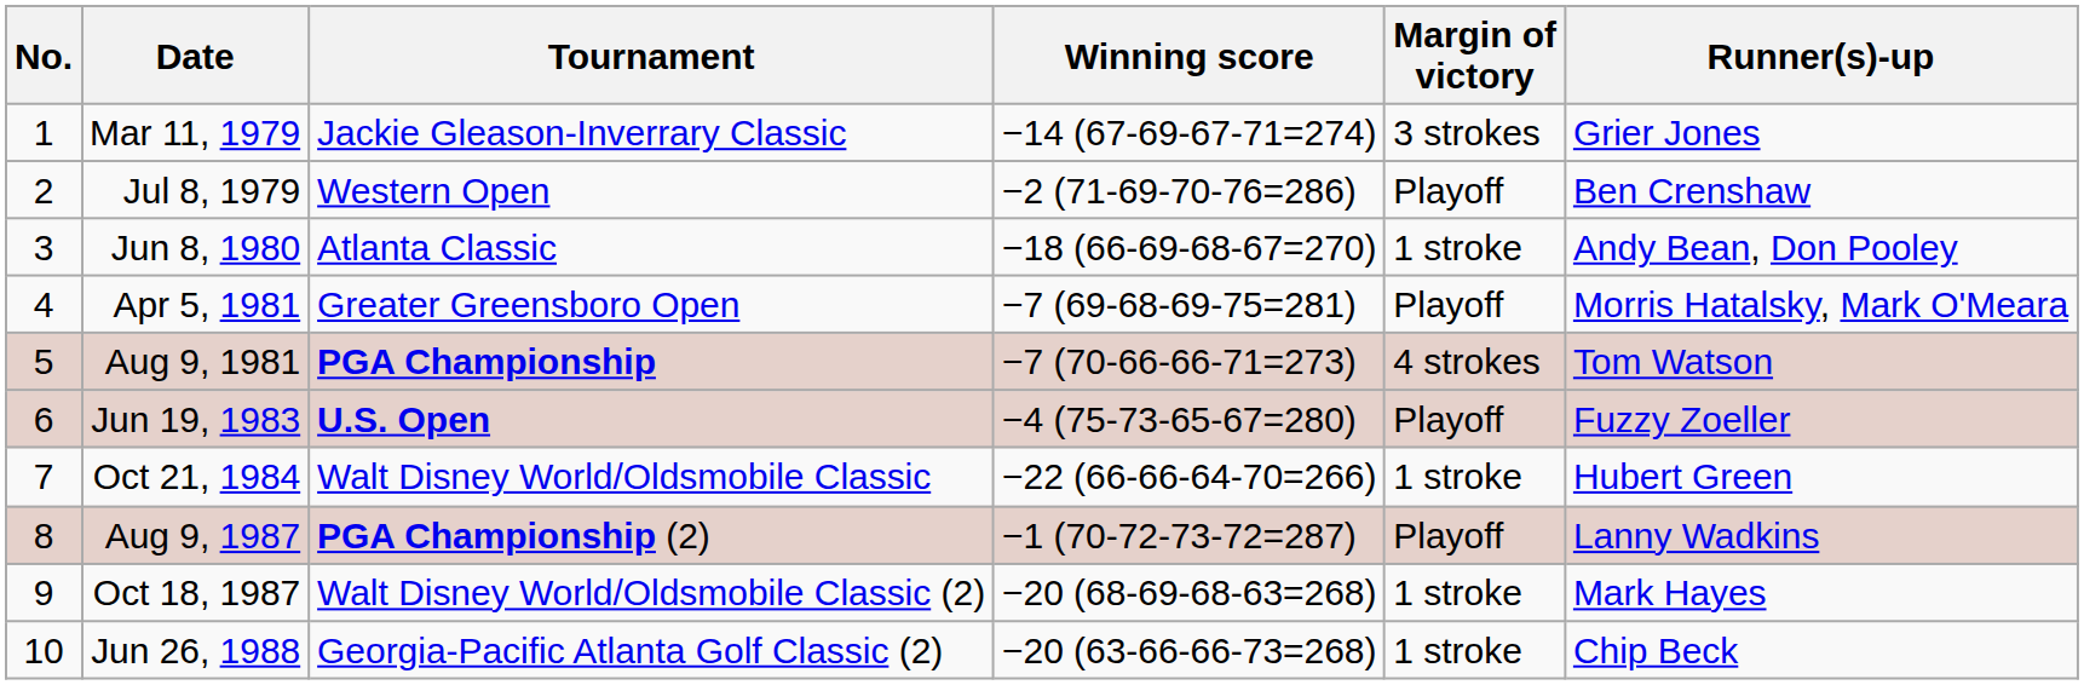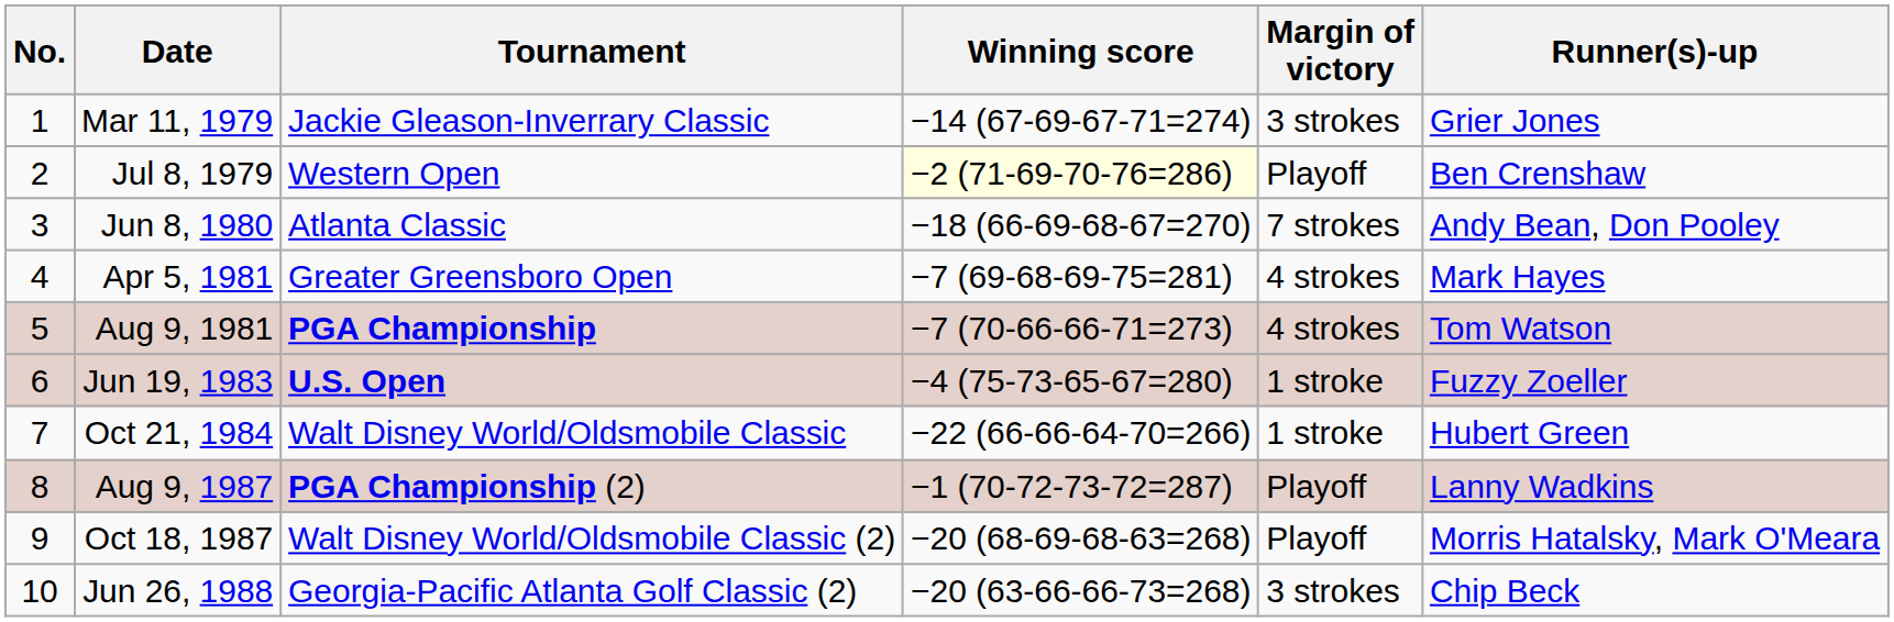 <table class="wikitable" style="font-size:95%;">
 <tr>
 <th>No.</th>
 <th>Date</th>
 <th>Tournament</th>
 <th>Winning score</th>
 <th>Margin of<br>victory</th>
 <th>Runner(s)-up</th>
 </tr>
 <tr>
 <td align=center>1</td>
 <td align=right>Mar 11, <a href='#'>1979</a></td>
 <td><a href='#'>Jackie Gleason-Inverrary Classic</a></td>
 <td>−14 (67-69-67-71=274)</td>
 <td>3 strokes</td>
 <td> <a href='#'>Grier Jones</a></td>
 </tr>
 <tr>
 <td align=center>2</td>
 <td align=right>Jul 8, 1979</td>
 <td><a href='#'>Western Open</a></td>
-<td>−2 (71-69-70-76=286)</td>
+<td style="background: lightyellow;">−2 (71-69-70-76=286)</td>
 <td>Playoff</td>
 <td> <a href='#'>Ben Crenshaw</a></td>
 </tr>
 <tr>
 <td align=center>3</td>
 <td align=right>Jun 8, <a href='#'>1980</a></td>
 <td><a href='#'>Atlanta Classic</a></td>
 <td>−18 (66-69-68-67=270)</td>
-<td>1 stroke</td>
+<td>7 strokes</td>
 <td> <a href='#'>Andy Bean</a>,  <a href='#'>Don Pooley</a></td>
 </tr>
 <tr>
 <td align=center>4</td>
 <td align=right>Apr 5, <a href='#'>1981</a></td>
 <td><a href='#'>Greater Greensboro Open</a></td>
 <td>−7 (69-68-69-75=281)</td>
-<td>Playoff</td>
-<td> <a href='#'>Morris Hatalsky</a>,  <a href='#'>Mark O'Meara</a></td>
+<td>4 strokes</td>
+<td> <a href='#'>Mark Hayes</a></td>
 </tr>
 <tr - style="background:#e5d1cb;">
 <td align=center>5</td>
 <td align=right>Aug 9, 1981</td>
 <td><strong><a href='#'>PGA Championship</a></strong></td>
 <td>−7 (70-66-66-71=273)</td>
 <td>4 strokes</td>
 <td> <a href='#'>Tom Watson</a></td>
 </tr>
 <tr - style="background:#e5d1cb;">
 <td align=center>6</td>
 <td align=right>Jun 19, <a href='#'>1983</a></td>
 <td><strong><a href='#'>U.S. Open</a></strong></td>
 <td>−4 (75-73-65-67=280)</td>
-<td>Playoff</td>
+<td>1 stroke</td>
 <td> <a href='#'>Fuzzy Zoeller</a></td>
 </tr>
 <tr>
 <td align=center>7</td>
 <td align=right>Oct 21, <a href='#'>1984</a></td>
 <td><a href='#'>Walt Disney World/Oldsmobile Classic</a></td>
 <td>−22 (66-66-64-70=266)</td>
 <td>1 stroke</td>
 <td> <a href='#'>Hubert Green</a></td>
 </tr>
 <tr - style="background:#e5d1cb;">
 <td align=center>8</td>
 <td align=right>Aug 9, <a href='#'>1987</a></td>
 <td><strong><a href='#'>PGA Championship</a></strong> (2)</td>
 <td>−1 (70-72-73-72=287)</td>
 <td>Playoff</td>
 <td> <a href='#'>Lanny Wadkins</a></td>
 </tr>
 <tr>
 <td align=center>9</td>
 <td align=right>Oct 18, 1987</td>
 <td><a href='#'>Walt Disney World/Oldsmobile Classic</a> (2)</td>
 <td>−20 (68-69-68-63=268)</td>
-<td>1 stroke</td>
-<td> <a href='#'>Mark Hayes</a></td>
+<td>Playoff</td>
+<td> <a href='#'>Morris Hatalsky</a>,  <a href='#'>Mark O'Meara</a></td>
 </tr>
 <tr>
 <td align=center>10</td>
 <td align=right>Jun 26, <a href='#'>1988</a></td>
 <td><a href='#'>Georgia-Pacific Atlanta Golf Classic</a> (2)</td>
 <td>−20 (63-66-66-73=268)</td>
-<td>1 stroke</td>
+<td>3 strokes</td>
 <td> <a href='#'>Chip Beck</a></td>
 </tr>
 </table>
